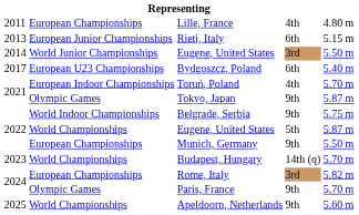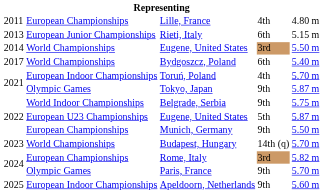 <table>
 <tr>
 <th colspan="5">Representing </th>
 </tr>
 <tr>
 <td>2011</td>
 <td><a href='#'>European Championships</a></td>
 <td><a href='#'>Lille, France</a></td>
 <td>4th</td>
 <td>4.80 m</td>
 </tr>
 <tr>
 <td>2013</td>
 <td><a href='#'>European Junior Championships</a></td>
 <td><a href='#'>Rieti, Italy</a></td>
 <td>6th</td>
 <td>5.15 m</td>
 </tr>
 <tr>
 <td>2014</td>
-<td><a href='#'>World Junior Championships</a></td>
+<td><a href='#'>World Championships</a></td>
 <td><a href='#'>Eugene, United States</a></td>
 <td bgcolor=cc9966>3rd</td>
 <td><a href='#'>5.50 m</a></td>
 </tr>
 <tr>
 <td>2017</td>
-<td><a href='#'>European U23 Championships</a></td>
+<td><a href='#'>World Championships</a></td>
 <td><a href='#'>Bydgoszcz, Poland</a></td>
 <td>6th</td>
 <td><a href='#'>5.40 m</a></td>
 </tr>
 <tr>
 <td rowspan=2>2021</td>
 <td><a href='#'>European Indoor Championships</a></td>
 <td><a href='#'>Toruń, Poland</a></td>
 <td>4th</td>
 <td><a href='#'>5.70 m</a></td>
 </tr>
 <tr>
 <td><a href='#'>Olympic Games</a></td>
 <td><a href='#'>Tokyo, Japan</a></td>
 <td>9th</td>
 <td><a href='#'>5.87 m</a></td>
 </tr>
 <tr>
 <td rowspan=3>2022</td>
 <td><a href='#'>World Indoor Championships</a></td>
 <td><a href='#'>Belgrade, Serbia</a></td>
 <td>9th</td>
 <td><a href='#'>5.75 m</a></td>
 </tr>
 <tr>
-<td><a href='#'>World Championships</a></td>
+<td><a href='#'>European U23 Championships</a></td>
 <td><a href='#'>Eugene, United States</a></td>
 <td>5th</td>
 <td><a href='#'>5.87 m</a></td>
 </tr>
 <tr>
 <td><a href='#'>European Championships</a></td>
 <td><a href='#'>Munich, Germany</a></td>
 <td>9th</td>
 <td><a href='#'>5.50 m</a></td>
 </tr>
 <tr>
 <td>2023</td>
 <td><a href='#'>World Championships</a></td>
 <td><a href='#'>Budapest, Hungary</a></td>
 <td>14th (q)</td>
 <td><a href='#'>5.70 m</a></td>
 </tr>
 <tr>
 <td rowspan=2>2024</td>
 <td><a href='#'>European Championships</a></td>
 <td><a href='#'>Rome, Italy</a></td>
 <td bgcolor=cc9966>3rd</td>
 <td><a href='#'>5.82 m</a></td>
 </tr>
 <tr>
 <td><a href='#'>Olympic Games</a></td>
 <td><a href='#'>Paris, France</a></td>
 <td>9th</td>
 <td><a href='#'>5.70 m</a></td>
 </tr>
 <tr>
 <td>2025</td>
-<td><a href='#'>World Championships</a></td>
+<td><a href='#'>European Indoor Championships</a></td>
 <td><a href='#'>Apeldoorn, Netherlands</a></td>
 <td>9th</td>
 <td><a href='#'>5.60 m</a></td>
 </tr>
 </table>
